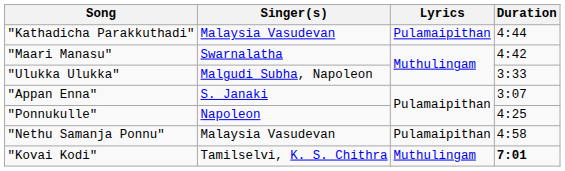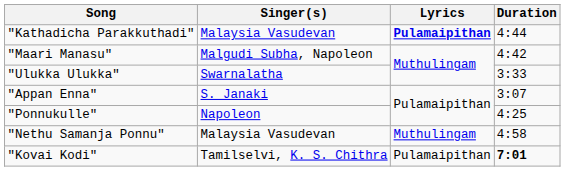 <table class="wikitable" style="font-size:95%;">
 <tr>
 <th>Song</th>
 <th>Singer(s)</th>
 <th>Lyrics</th>
 <th>Duration</th>
 </tr>
 <tr>
 <td>"Kathadicha Parakkuthadi"</td>
 <td><a href='#'>Malaysia Vasudevan</a></td>
-<td><a href='#'>Pulamaipithan</a></td>
+<td><strong><a href='#'>Pulamaipithan</a></strong></td>
 <td>4:44</td>
 </tr>
 <tr>
 <td>"Maari Manasu"</td>
-<td><a href='#'>Swarnalatha</a></td>
+<td><a href='#'>Malgudi Subha</a>, Napoleon</td>
 <td rowspan=2><a href='#'>Muthulingam</a></td>
 <td>4:42</td>
 </tr>
 <tr>
 <td>"Ulukka Ulukka"</td>
-<td><a href='#'>Malgudi Subha</a>, Napoleon</td>
+<td><a href='#'>Swarnalatha</a></td>
 <td>3:33</td>
 </tr>
 <tr>
 <td>"Appan Enna"</td>
 <td><a href='#'>S. Janaki</a></td>
 <td rowspan=2>Pulamaipithan</td>
 <td>3:07</td>
 </tr>
 <tr>
 <td>"Ponnukulle"</td>
 <td><a href='#'>Napoleon</a></td>
 <td>4:25</td>
 </tr>
 <tr>
 <td>"Nethu Samanja Ponnu"</td>
 <td>Malaysia Vasudevan</td>
-<td>Pulamaipithan</td>
+<td><a href='#'>Muthulingam</a></td>
 <td>4:58</td>
 </tr>
 <tr>
 <td>"Kovai Kodi"</td>
 <td>Tamilselvi, <a href='#'>K. S. Chithra</a></td>
-<td><a href='#'>Muthulingam</a></td>
+<td>Pulamaipithan</td>
 <td><strong>7:01</strong></td>
 </tr>
 </table>
